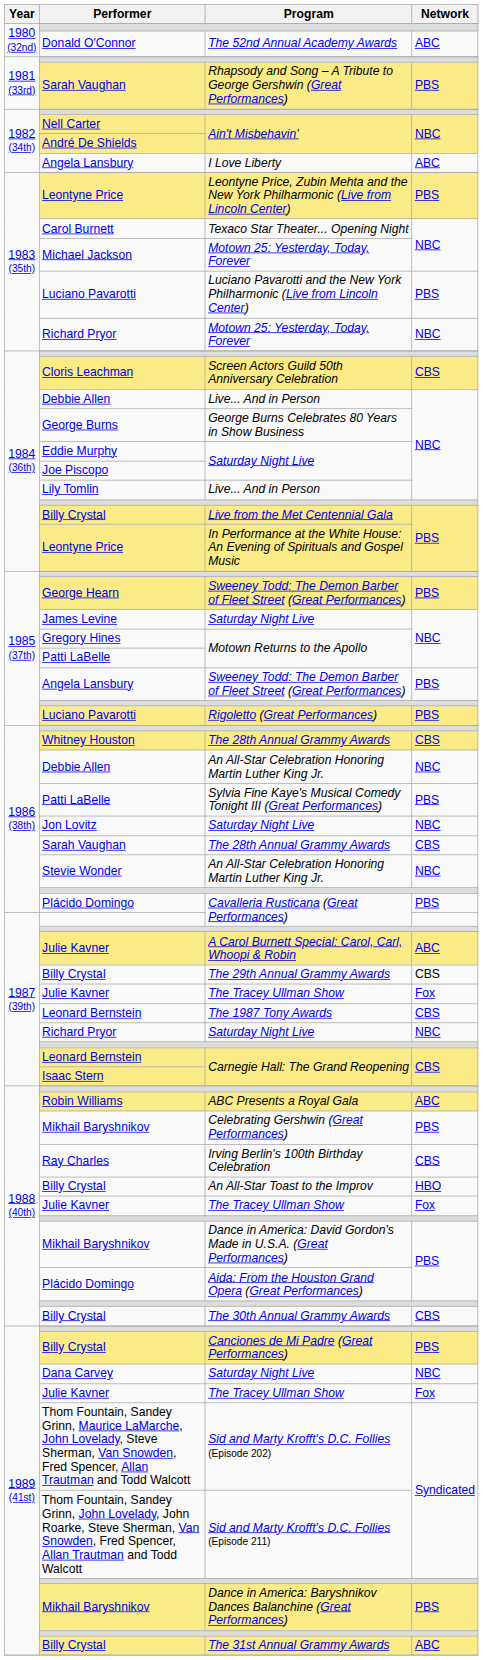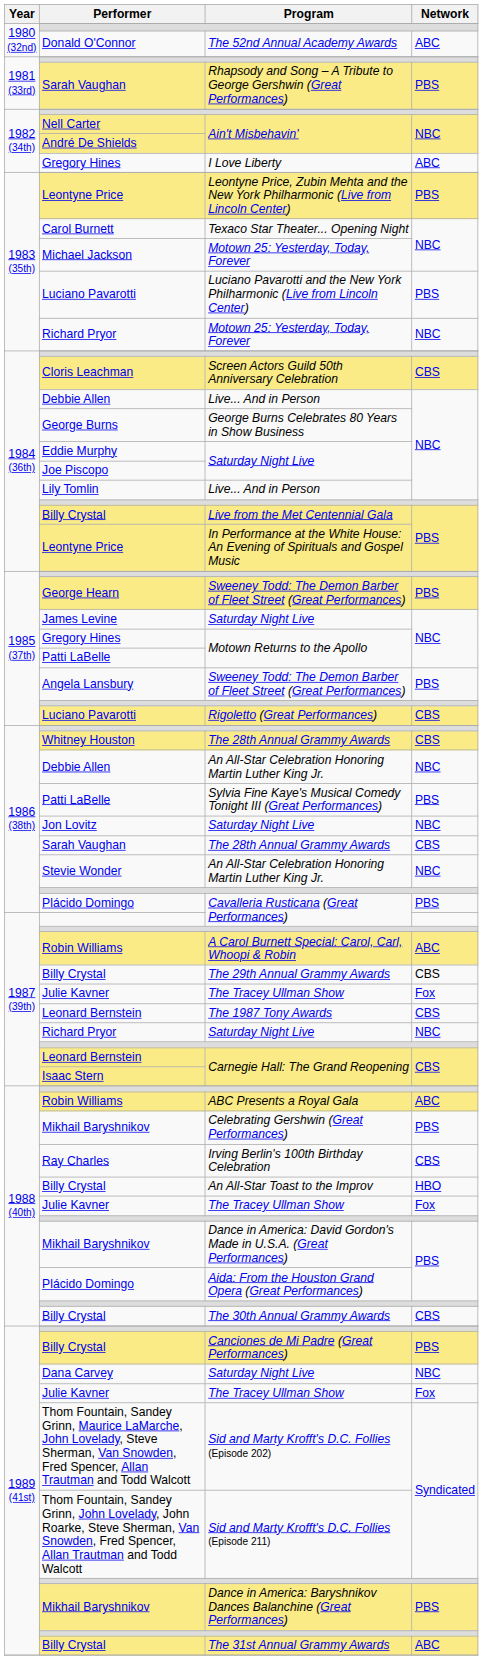 <table class="wikitable" style="width:100%">
 <tr bgcolor="#bebebe">
 <th width="5%">Year</th>
 <th width="40%">Performer</th>
 <th width="50%">Program</th>
 <th width="5%">Network</th>
 </tr>
 <tr>
 <td rowspan=3 style="text-align:center"><a href='#'>1980</a><br><small><a href='#'>(32nd)</a></small></td>
 </tr>
 <tr>
 <td style="background:#ddd" colspan=3></td>
 </tr>
 <tr>
 <td><a href='#'>Donald O'Connor</a></td>
 <td><em><a href='#'>The 52nd Annual Academy Awards</a></em></td>
 <td><a href='#'>ABC</a></td>
 </tr>
 <tr>
 <td rowspan=3 style="text-align:center"><a href='#'>1981</a><br><small><a href='#'>(33rd)</a></small></td>
 </tr>
 <tr>
 <td style="background:#ddd" colspan=3></td>
 </tr>
 <tr style="background:#FAEB86">
 <td><a href='#'>Sarah Vaughan</a></td>
 <td><em>Rhapsody and Song – A Tribute to George Gershwin (<a href='#'>Great Performances</a>)</em></td>
 <td><a href='#'>PBS</a></td>
 </tr>
 <tr>
 <td rowspan=5 style="text-align:center"><a href='#'>1982</a><br><small><a href='#'>(34th)</a></small></td>
 </tr>
 <tr>
 <td style="background:#ddd" colspan=3></td>
 </tr>
 <tr style="background:#FAEB86">
 <td><a href='#'>Nell Carter</a></td>
 <td rowspan=2><em><a href='#'>Ain't Misbehavin'</a></em></td>
 <td rowspan=2><a href='#'>NBC</a></td>
 </tr>
 <tr style="background:#FAEB86">
 <td><a href='#'>André De Shields</a></td>
 </tr>
 <tr>
-<td><a href='#'>Angela Lansbury</a></td>
+<td><a href='#'>Gregory Hines</a></td>
 <td><em>I Love Liberty</em></td>
 <td><a href='#'>ABC</a></td>
 </tr>
 <tr>
 <td rowspan=6 style="text-align:center"><a href='#'>1983</a><br><small><a href='#'>(35th)</a></small></td>
 </tr>
 <tr style="background:#FAEB86">
 <td><a href='#'>Leontyne Price</a></td>
 <td><em>Leontyne Price, Zubin Mehta and the New York Philharmonic (<a href='#'>Live from Lincoln Center</a>)</em></td>
 <td><a href='#'>PBS</a></td>
 </tr>
 <tr>
 <td><a href='#'>Carol Burnett</a></td>
 <td><em>Texaco Star Theater... Opening Night</em></td>
 <td rowspan=2><a href='#'>NBC</a></td>
 </tr>
 <tr>
 <td><a href='#'>Michael Jackson</a></td>
 <td><em><a href='#'>Motown 25: Yesterday, Today, Forever</a></em></td>
 </tr>
 <tr>
 <td><a href='#'>Luciano Pavarotti</a></td>
 <td><em>Luciano Pavarotti and the New York Philharmonic (<a href='#'>Live from Lincoln Center</a>)</em></td>
 <td><a href='#'>PBS</a></td>
 </tr>
 <tr>
 <td><a href='#'>Richard Pryor</a></td>
 <td><em><a href='#'>Motown 25: Yesterday, Today, Forever</a></em></td>
 <td><a href='#'>NBC</a></td>
 </tr>
 <tr>
 <td rowspan=11 style="text-align:center"><a href='#'>1984</a><br><small><a href='#'>(36th)</a></small></td>
 </tr>
 <tr>
 <td style="background:#ddd" colspan=3></td>
 </tr>
 <tr style="background:#FAEB86">
 <td><a href='#'>Cloris Leachman</a></td>
 <td><em>Screen Actors Guild 50th Anniversary Celebration</em></td>
 <td><a href='#'>CBS</a></td>
 </tr>
 <tr>
 <td><a href='#'>Debbie Allen</a></td>
 <td><em>Live... And in Person</em></td>
 <td rowspan=5><a href='#'>NBC</a></td>
 </tr>
 <tr>
 <td><a href='#'>George Burns</a></td>
 <td><em>George Burns Celebrates 80 Years in Show Business</em></td>
 </tr>
 <tr>
 <td><a href='#'>Eddie Murphy</a></td>
 <td rowspan=2><em><a href='#'>Saturday Night Live</a></em></td>
 </tr>
 <tr>
 <td><a href='#'>Joe Piscopo</a></td>
 </tr>
 <tr>
 <td><a href='#'>Lily Tomlin</a></td>
 <td><em>Live... And in Person</em></td>
 </tr>
 <tr>
 <td style="background:#ddd" colspan=3></td>
 </tr>
 <tr style="background:#FAEB86">
 <td><a href='#'>Billy Crystal</a></td>
 <td><em><a href='#'>Live from the Met Centennial Gala</a></em></td>
 <td rowspan=2><a href='#'>PBS</a></td>
 </tr>
 <tr style="background:#FAEB86">
 <td><a href='#'>Leontyne Price</a></td>
 <td><em>In Performance at the White House: An Evening of Spirituals and Gospel Music</em></td>
 </tr>
 <tr>
 <td rowspan=9 style="text-align:center"><a href='#'>1985</a><br><small><a href='#'>(37th)</a></small></td>
 </tr>
 <tr>
 <td style="background:#ddd" colspan=3></td>
 </tr>
 <tr style="background:#FAEB86">
 <td><a href='#'>George Hearn</a></td>
 <td><em><a href='#'>Sweeney Todd: The Demon Barber of Fleet Street</a> (<a href='#'>Great Performances</a>)</em></td>
 <td><a href='#'>PBS</a></td>
 </tr>
 <tr>
 <td><a href='#'>James Levine</a></td>
 <td><em><a href='#'>Saturday Night Live</a></em></td>
 <td rowspan=3><a href='#'>NBC</a></td>
 </tr>
 <tr>
 <td><a href='#'>Gregory Hines</a></td>
 <td rowspan=2><em>Motown Returns to the Apollo</em></td>
 </tr>
 <tr>
 <td><a href='#'>Patti LaBelle</a></td>
 </tr>
 <tr>
 <td><a href='#'>Angela Lansbury</a></td>
 <td><em><a href='#'>Sweeney Todd: The Demon Barber of Fleet Street</a> (<a href='#'>Great Performances</a>)</em></td>
 <td><a href='#'>PBS</a></td>
 </tr>
 <tr>
 <td style="background:#ddd" colspan=3></td>
 </tr>
 <tr style="background:#FAEB86">
 <td><a href='#'>Luciano Pavarotti</a></td>
 <td><em><a href='#'>Rigoletto</a> (<a href='#'>Great Performances</a>)</em></td>
-<td><a href='#'>PBS</a></td>
+<td><a href='#'>CBS</a></td>
 </tr>
 <tr>
 <td rowspan=10 style="text-align:center"><a href='#'>1986</a><br><small><a href='#'>(38th)</a></small></td>
 </tr>
 <tr>
 <td style="background:#ddd" colspan=3></td>
 </tr>
 <tr style="background:#FAEB86">
 <td><a href='#'>Whitney Houston</a></td>
 <td><em><a href='#'>The 28th Annual Grammy Awards</a></em></td>
 <td><a href='#'>CBS</a></td>
 </tr>
 <tr>
 <td><a href='#'>Debbie Allen</a></td>
 <td><em>An All-Star Celebration Honoring Martin Luther King Jr.</em></td>
 <td><a href='#'>NBC</a></td>
 </tr>
 <tr>
 <td><a href='#'>Patti LaBelle</a></td>
 <td><em>Sylvia Fine Kaye's Musical Comedy Tonight III (<a href='#'>Great Performances</a>)</em></td>
 <td><a href='#'>PBS</a></td>
 </tr>
 <tr>
 <td><a href='#'>Jon Lovitz</a></td>
 <td><em><a href='#'>Saturday Night Live</a></em></td>
 <td><a href='#'>NBC</a></td>
 </tr>
 <tr>
 <td><a href='#'>Sarah Vaughan</a></td>
 <td><em><a href='#'>The 28th Annual Grammy Awards</a></em></td>
 <td><a href='#'>CBS</a></td>
 </tr>
 <tr>
 <td><a href='#'>Stevie Wonder</a></td>
 <td><em>An All-Star Celebration Honoring Martin Luther King Jr.</em></td>
 <td><a href='#'>NBC</a></td>
 </tr>
 <tr>
 <td style="background:#ddd" colspan=3></td>
 </tr>
 <tr>
 <td><a href='#'>Plácido Domingo</a></td>
 <td rowspan=2><em><a href='#'>Cavalleria Rusticana</a> (<a href='#'>Great Performances</a>)</em></td>
 <td><a href='#'>PBS</a></td>
 </tr>
 <tr>
 <td rowspan=10 style="text-align:center"><a href='#'>1987</a><br><small><a href='#'>(39th)</a></small></td>
 </tr>
 <tr>
 <td style="background:#ddd" colspan=3></td>
 </tr>
 <tr style="background:#FAEB86">
-<td><a href='#'>Julie Kavner</a></td>
+<td><a href='#'>Robin Williams</a></td>
 <td><em><a href='#'>A Carol Burnett Special: Carol, Carl, Whoopi & Robin</a></em></td>
 <td><a href='#'>ABC</a></td>
 </tr>
 <tr>
 <td><a href='#'>Billy Crystal</a></td>
 <td><em><a href='#'>The 29th Annual Grammy Awards</a></em></td>
 <td>CBS</td>
 </tr>
 <tr>
 <td><a href='#'>Julie Kavner</a></td>
 <td><em><a href='#'>The Tracey Ullman Show</a></em></td>
 <td><a href='#'>Fox</a></td>
 </tr>
 <tr>
 <td><a href='#'>Leonard Bernstein</a></td>
 <td><em><a href='#'>The 1987 Tony Awards</a></em></td>
 <td><a href='#'>CBS</a></td>
 </tr>
 <tr>
 <td><a href='#'>Richard Pryor</a></td>
 <td><em><a href='#'>Saturday Night Live</a></em></td>
 <td><a href='#'>NBC</a></td>
 </tr>
 <tr>
 <td style="background:#ddd" colspan=3></td>
 </tr>
 <tr style="background:#FAEB86">
 <td><a href='#'>Leonard Bernstein</a></td>
 <td rowspan=2><em>Carnegie Hall: The Grand Reopening</em></td>
 <td rowspan=2><a href='#'>CBS</a></td>
 </tr>
 <tr style="background:#FAEB86">
 <td><a href='#'>Isaac Stern</a></td>
 </tr>
 <tr>
 <td rowspan=12 style="text-align:center"><a href='#'>1988</a><br><small><a href='#'>(40th)</a></small></td>
 </tr>
 <tr>
 <td style="background:#ddd" colspan=3></td>
 </tr>
 <tr style="background:#FAEB86">
 <td><a href='#'>Robin Williams</a></td>
 <td><em>ABC Presents a Royal Gala</em></td>
 <td><a href='#'>ABC</a></td>
 </tr>
 <tr>
 <td><a href='#'>Mikhail Baryshnikov</a></td>
 <td><em>Celebrating Gershwin (<a href='#'>Great Performances</a>)</em></td>
 <td><a href='#'>PBS</a></td>
 </tr>
 <tr>
 <td><a href='#'>Ray Charles</a></td>
 <td><em>Irving Berlin's 100th Birthday Celebration</em></td>
 <td><a href='#'>CBS</a></td>
 </tr>
 <tr>
 <td><a href='#'>Billy Crystal</a></td>
 <td><em>An All-Star Toast to the Improv</em></td>
 <td><a href='#'>HBO</a></td>
 </tr>
 <tr>
 <td><a href='#'>Julie Kavner</a></td>
 <td><em><a href='#'>The Tracey Ullman Show</a></em></td>
 <td><a href='#'>Fox</a></td>
 </tr>
 <tr>
 <td style="background:#ddd" colspan=3></td>
 </tr>
 <tr>
 <td><a href='#'>Mikhail Baryshnikov</a></td>
 <td><em>Dance in America: David Gordon's Made in U.S.A. (<a href='#'>Great Performances</a>)</em></td>
 <td rowspan=2><a href='#'>PBS</a></td>
 </tr>
 <tr>
 <td><a href='#'>Plácido Domingo</a></td>
 <td><em><a href='#'>Aida: From the Houston Grand Opera</a> (<a href='#'>Great Performances</a>)</em></td>
 </tr>
 <tr>
 <td style="background:#ddd" colspan=3></td>
 </tr>
 <tr>
 <td><a href='#'>Billy Crystal</a></td>
 <td><em><a href='#'>The 30th Annual Grammy Awards</a></em></td>
 <td><a href='#'>CBS</a></td>
 </tr>
 <tr>
 <td rowspan=11 style="text-align:center"><a href='#'>1989</a><br><small><a href='#'>(41st)</a></small></td>
 </tr>
 <tr>
 <td style="background:#ddd" colspan=3></td>
 </tr>
 <tr style="background:#FAEB86">
 <td><a href='#'>Billy Crystal</a></td>
 <td><em><a href='#'>Canciones de Mi Padre</a> (<a href='#'>Great Performances</a>)</em></td>
 <td><a href='#'>PBS</a></td>
 </tr>
 <tr>
 <td><a href='#'>Dana Carvey</a></td>
 <td><em><a href='#'>Saturday Night Live</a></em></td>
 <td><a href='#'>NBC</a></td>
 </tr>
 <tr>
 <td><a href='#'>Julie Kavner</a></td>
 <td><em><a href='#'>The Tracey Ullman Show</a></em></td>
 <td><a href='#'>Fox</a></td>
 </tr>
 <tr>
 <td>Thom Fountain, Sandey Grinn, <a href='#'>Maurice LaMarche</a>, <a href='#'>John Lovelady</a>, Steve Sherman, <a href='#'>Van Snowden</a>, Fred Spencer, <a href='#'>Allan Trautman</a> and Todd Walcott</td>
 <td><em><a href='#'>Sid and Marty Krofft's D.C. Follies</a></em> <small>(Episode 202)</small></td>
 <td rowspan=2><a href='#'>Syndicated</a></td>
 </tr>
 <tr>
 <td>Thom Fountain, Sandey Grinn, <a href='#'>John Lovelady</a>, John Roarke, Steve Sherman, <a href='#'>Van Snowden</a>, Fred Spencer, <a href='#'>Allan Trautman</a> and Todd Walcott</td>
 <td><em><a href='#'>Sid and Marty Krofft's D.C. Follies</a></em> <small>(Episode 211)</small></td>
 </tr>
 <tr>
 <td style="background:#ddd" colspan=3></td>
 </tr>
 <tr style="background:#FAEB86">
 <td><a href='#'>Mikhail Baryshnikov</a></td>
 <td><em>Dance in America: Baryshnikov Dances Balanchine (<a href='#'>Great Performances</a>)</em></td>
 <td><a href='#'>PBS</a></td>
 </tr>
 <tr>
 <td style="background:#ddd" colspan=3></td>
 </tr>
 <tr style="background:#FAEB86">
 <td><a href='#'>Billy Crystal</a></td>
 <td><em><a href='#'>The 31st Annual Grammy Awards</a></em></td>
 <td><a href='#'>ABC</a></td>
 </tr>
 <tr>
 </tr>
 </table>
